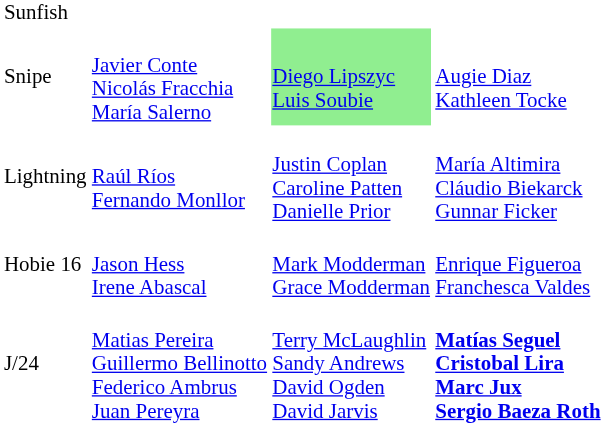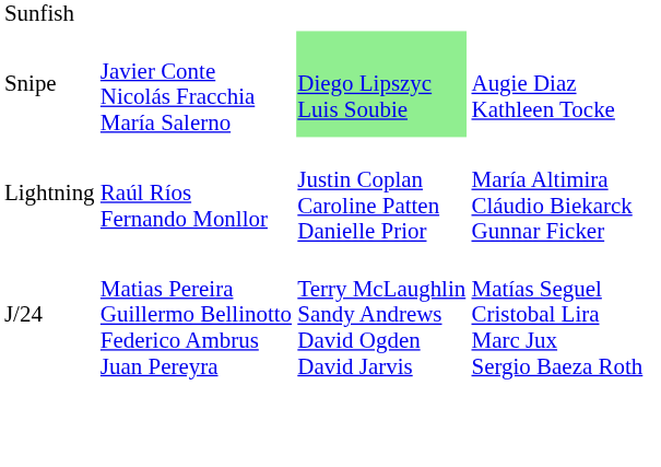 <table>
 <tr>
 <td>Sunfish<br></td>
 <td></td>
 <td></td>
 <td></td>
 </tr>
 <tr>
 <td>Snipe<br></td>
 <td><br><a href='#'>Javier Conte</a><br><a href='#'>Nicolás Fracchia</a><br><a href='#'>María Salerno</a></td>
 <td style="background: lightgreen;"><br><a href='#'>Diego Lipszyc</a><br><a href='#'>Luis Soubie</a></td>
 <td><br><a href='#'>Augie Diaz</a><br><a href='#'>Kathleen Tocke</a></td>
 </tr>
 <tr>
 <td>Lightning<br></td>
 <td><br><a href='#'>Raúl Ríos</a><br><a href='#'>Fernando Monllor</a></td>
 <td><br><a href='#'>Justin Coplan</a><br><a href='#'>Caroline Patten</a><br><a href='#'>Danielle Prior</a></td>
 <td><br><a href='#'>María Altimira</a><br><a href='#'>Cláudio Biekarck</a><br><a href='#'>Gunnar Ficker</a></td>
 </tr>
 <tr>
-<td>Hobie 16<br></td>
-<td><br><a href='#'>Jason Hess</a><br><a href='#'>Irene Abascal</a></td>
-<td><br><a href='#'>Mark Modderman</a><br><a href='#'>Grace Modderman</a></td>
-<td><br><a href='#'>Enrique Figueroa</a><br><a href='#'>Franchesca Valdes</a></td>
-</tr>
-<tr>
 <td>J/24<br></td>
 <td><br><a href='#'>Matias Pereira</a><br><a href='#'>Guillermo Bellinotto</a><br><a href='#'>Federico Ambrus</a><br><a href='#'>Juan Pereyra</a></td>
 <td><br><a href='#'>Terry McLaughlin</a><br><a href='#'>Sandy Andrews</a><br><a href='#'>David Ogden</a><br><a href='#'>David Jarvis</a></td>
-<td><strong><br><a href='#'>Matías Seguel</a><br><a href='#'>Cristobal Lira</a><br><a href='#'>Marc Jux</a><br><a href='#'>Sergio Baeza Roth</a></strong></td>
+<td><br><a href='#'>Matías Seguel</a><br><a href='#'>Cristobal Lira</a><br><a href='#'>Marc Jux</a><br><a href='#'>Sergio Baeza Roth</a></td>
 </tr>
 </table>
